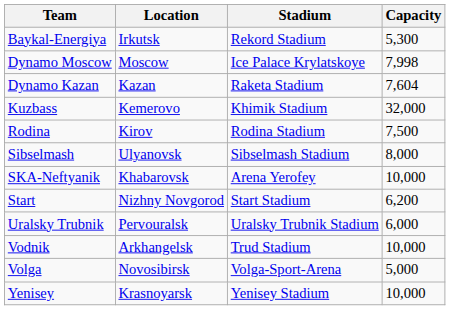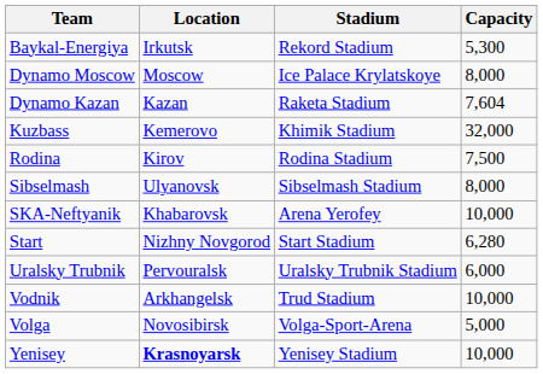 <table class="wikitable sortable" style="text-align: left;">
 <tr>
 <th>Team</th>
 <th>Location</th>
 <th>Stadium</th>
 <th>Capacity</th>
 </tr>
 <tr>
 <td><a href='#'>Baykal-Energiya</a></td>
 <td><a href='#'>Irkutsk</a></td>
 <td><a href='#'>Rekord Stadium</a></td>
 <td>5,300</td>
 </tr>
 <tr>
 <td><a href='#'>Dynamo Moscow</a></td>
 <td><a href='#'>Moscow</a></td>
 <td><a href='#'>Ice Palace Krylatskoye</a></td>
-<td>7,998</td>
+<td>8,000</td>
 </tr>
 <tr>
 <td><a href='#'>Dynamo Kazan</a></td>
 <td><a href='#'>Kazan</a></td>
 <td><a href='#'>Raketa Stadium</a></td>
 <td>7,604</td>
 </tr>
 <tr>
 <td><a href='#'>Kuzbass</a></td>
 <td><a href='#'>Kemerovo</a></td>
 <td><a href='#'>Khimik Stadium</a></td>
 <td>32,000</td>
 </tr>
 <tr>
 <td><a href='#'>Rodina</a></td>
 <td><a href='#'>Kirov</a></td>
 <td><a href='#'>Rodina Stadium</a></td>
 <td>7,500</td>
 </tr>
 <tr>
 <td><a href='#'>Sibselmash</a></td>
 <td><a href='#'>Ulyanovsk</a></td>
 <td><a href='#'>Sibselmash Stadium</a></td>
 <td>8,000</td>
 </tr>
 <tr>
 <td><a href='#'>SKA-Neftyanik</a></td>
 <td><a href='#'>Khabarovsk</a></td>
 <td><a href='#'>Arena Yerofey</a></td>
 <td>10,000</td>
 </tr>
 <tr>
 <td><a href='#'>Start</a></td>
 <td><a href='#'>Nizhny Novgorod</a></td>
 <td><a href='#'>Start Stadium</a></td>
-<td>6,200</td>
+<td>6,280</td>
 </tr>
 <tr>
 <td><a href='#'>Uralsky Trubnik</a></td>
 <td><a href='#'>Pervouralsk</a></td>
 <td><a href='#'>Uralsky Trubnik Stadium</a></td>
 <td>6,000</td>
 </tr>
 <tr>
 <td><a href='#'>Vodnik</a></td>
 <td><a href='#'>Arkhangelsk</a></td>
 <td><a href='#'>Trud Stadium</a></td>
 <td>10,000</td>
 </tr>
 <tr>
 <td><a href='#'>Volga</a></td>
 <td><a href='#'>Novosibirsk</a></td>
 <td><a href='#'>Volga-Sport-Arena</a></td>
 <td>5,000</td>
 </tr>
 <tr>
 <td><a href='#'>Yenisey</a></td>
-<td><a href='#'>Krasnoyarsk</a></td>
+<td><strong><a href='#'>Krasnoyarsk</a></strong></td>
 <td><a href='#'>Yenisey Stadium</a></td>
 <td>10,000</td>
 </tr>
 </table>
